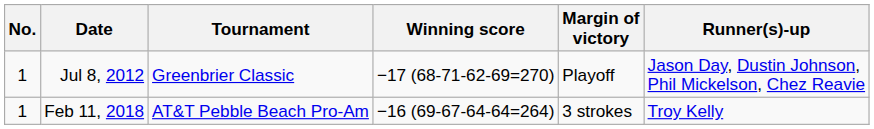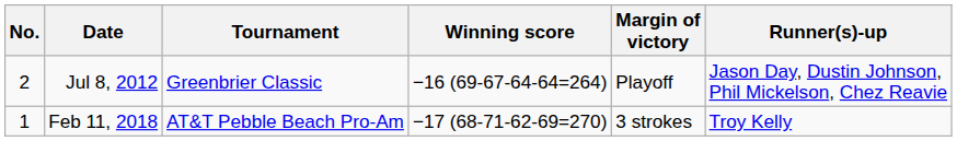 <table class="wikitable" style="font-size:95%;">
 <tr>
 <th>No.</th>
 <th>Date</th>
 <th>Tournament</th>
 <th>Winning score</th>
 <th>Margin of<br>victory</th>
 <th>Runner(s)-up</th>
 </tr>
 <tr>
-<td align=center>1</td>
+<td align=center>2</td>
 <td align=right>Jul 8, <a href='#'>2012</a></td>
 <td><a href='#'>Greenbrier Classic</a></td>
-<td>−17 (68-71-62-69=270)</td>
+<td>−16 (69-67-64-64=264)</td>
 <td>Playoff</td>
 <td> <a href='#'>Jason Day</a>,  <a href='#'>Dustin Johnson</a>,<br> <a href='#'>Phil Mickelson</a>,  <a href='#'>Chez Reavie</a></td>
 </tr>
 <tr>
 <td align=center>1</td>
 <td align=right>Feb 11, <a href='#'>2018</a></td>
 <td><a href='#'>AT&T Pebble Beach Pro-Am</a></td>
-<td>−16 (69-67-64-64=264)</td>
+<td>−17 (68-71-62-69=270)</td>
 <td>3 strokes</td>
 <td> <a href='#'>Troy Kelly</a></td>
 </tr>
 </table>
